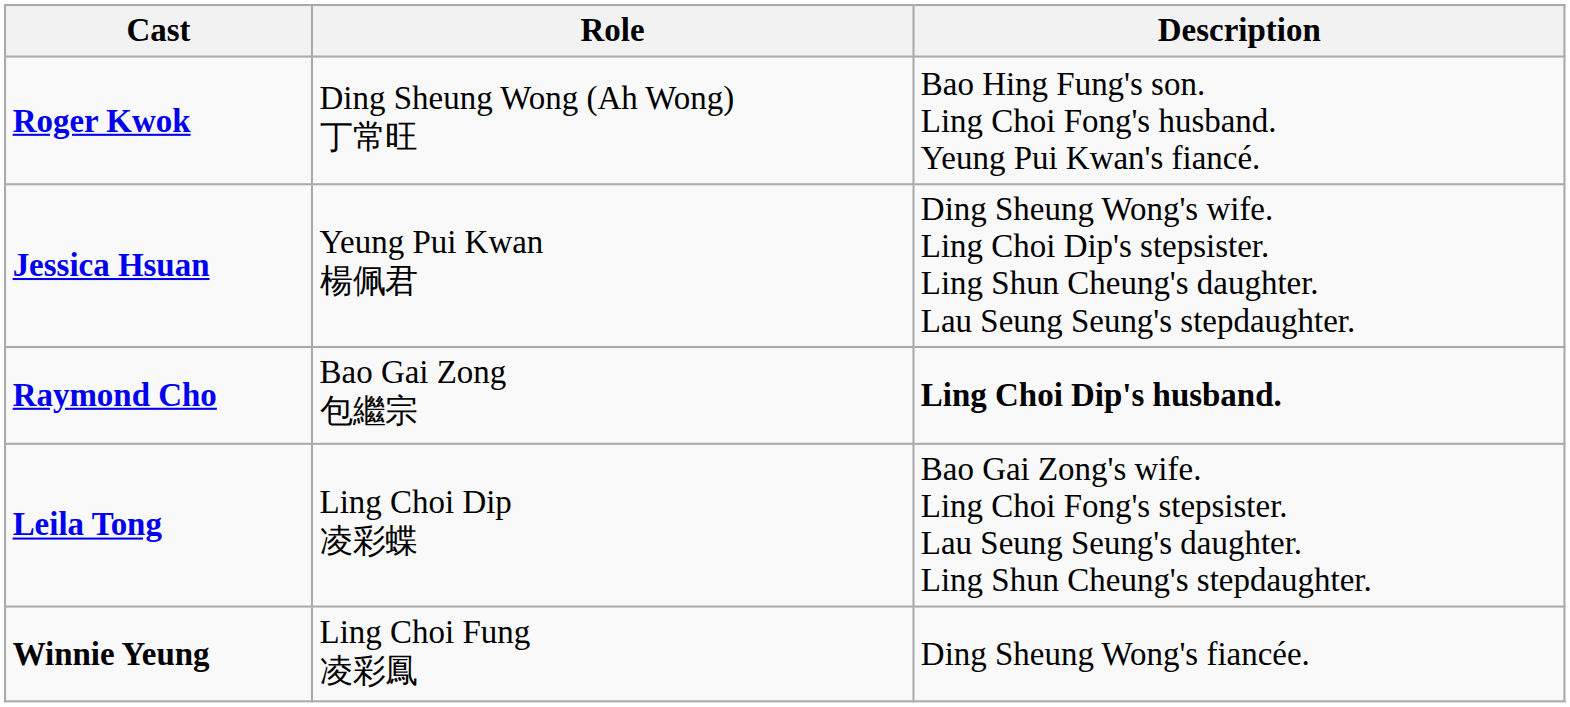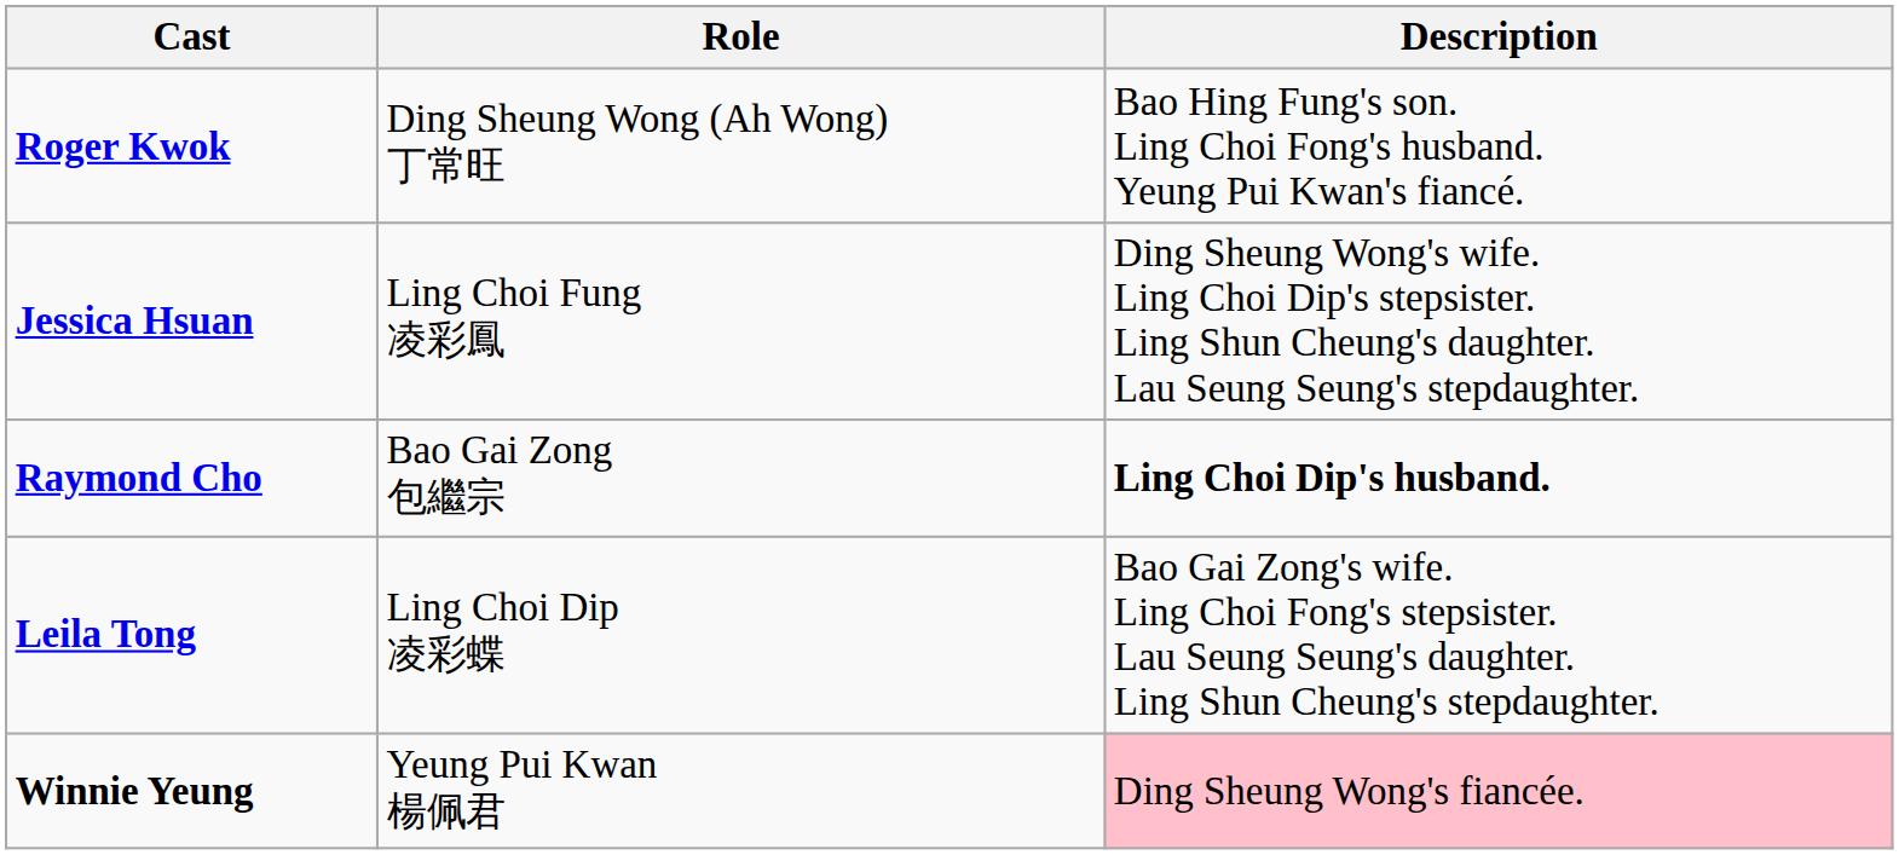 <table class="wikitable" width="60%">
 <tr>
 <th>Cast</th>
 <th>Role</th>
 <th>Description</th>
 </tr>
 <tr>
 <td><strong><a href='#'>Roger Kwok</a></strong></td>
 <td>Ding Sheung Wong (Ah Wong)<br>丁常旺</td>
 <td>Bao Hing Fung's son.<br>Ling Choi Fong's husband.<br>Yeung Pui Kwan's fiancé.</td>
 </tr>
 <tr>
 <td><strong><a href='#'>Jessica Hsuan</a></strong></td>
-<td>Yeung Pui Kwan<br>楊佩君</td>
+<td>Ling Choi Fung<br>凌彩鳳</td>
 <td>Ding Sheung Wong's wife.<br>Ling Choi Dip's stepsister.<br>Ling Shun Cheung's daughter.<br>Lau Seung Seung's  stepdaughter.</td>
 </tr>
 <tr>
 <td><strong><a href='#'>Raymond Cho</a></strong></td>
 <td>Bao Gai Zong<br>包繼宗</td>
 <td><strong>Ling Choi Dip's husband.</strong></td>
 </tr>
 <tr>
 <td><strong><a href='#'>Leila Tong</a></strong></td>
 <td>Ling Choi Dip<br>凌彩蝶</td>
 <td>Bao Gai Zong's wife.<br>Ling Choi Fong's stepsister.<br>Lau Seung Seung's daughter.<br>Ling Shun Cheung's stepdaughter.</td>
 </tr>
 <tr>
 <td><strong>Winnie Yeung</strong></td>
-<td>Ling Choi Fung<br>凌彩鳳</td>
-<td>Ding Sheung Wong's fiancée.</td>
+<td>Yeung Pui Kwan<br>楊佩君</td>
+<td style="background: pink;">Ding Sheung Wong's fiancée.</td>
 </tr>
 </table>
